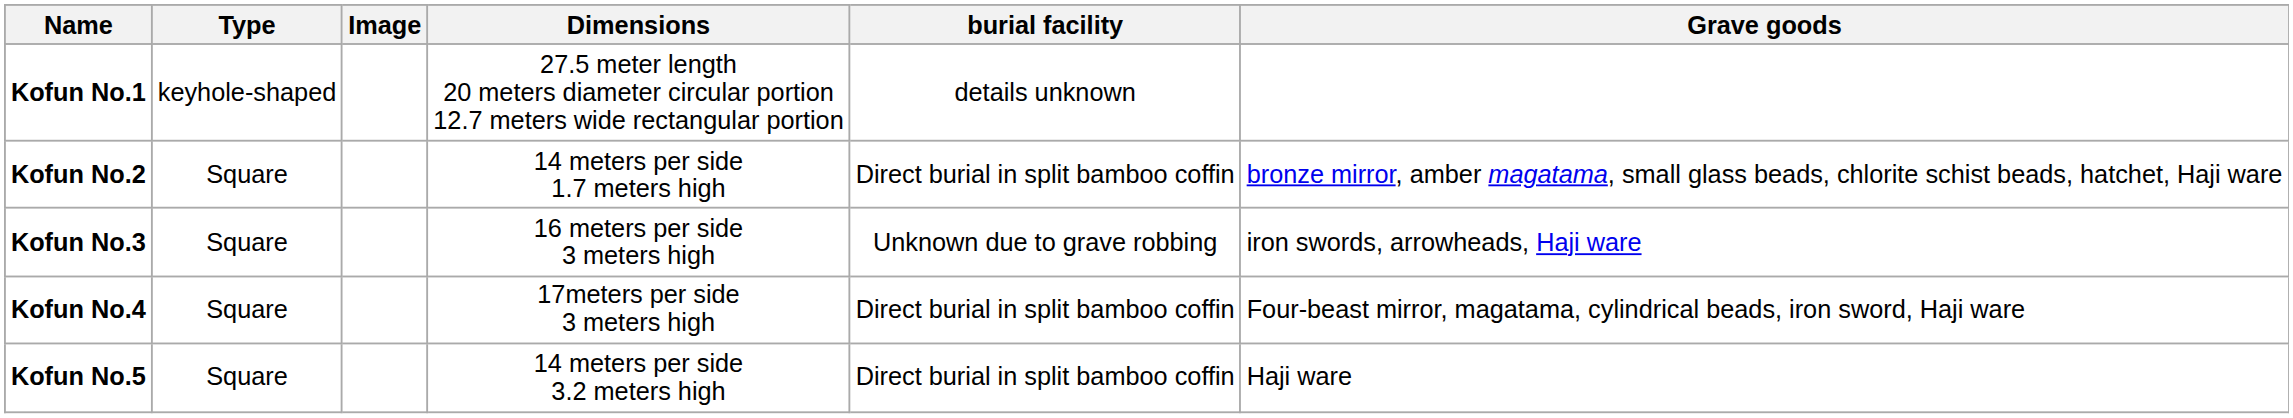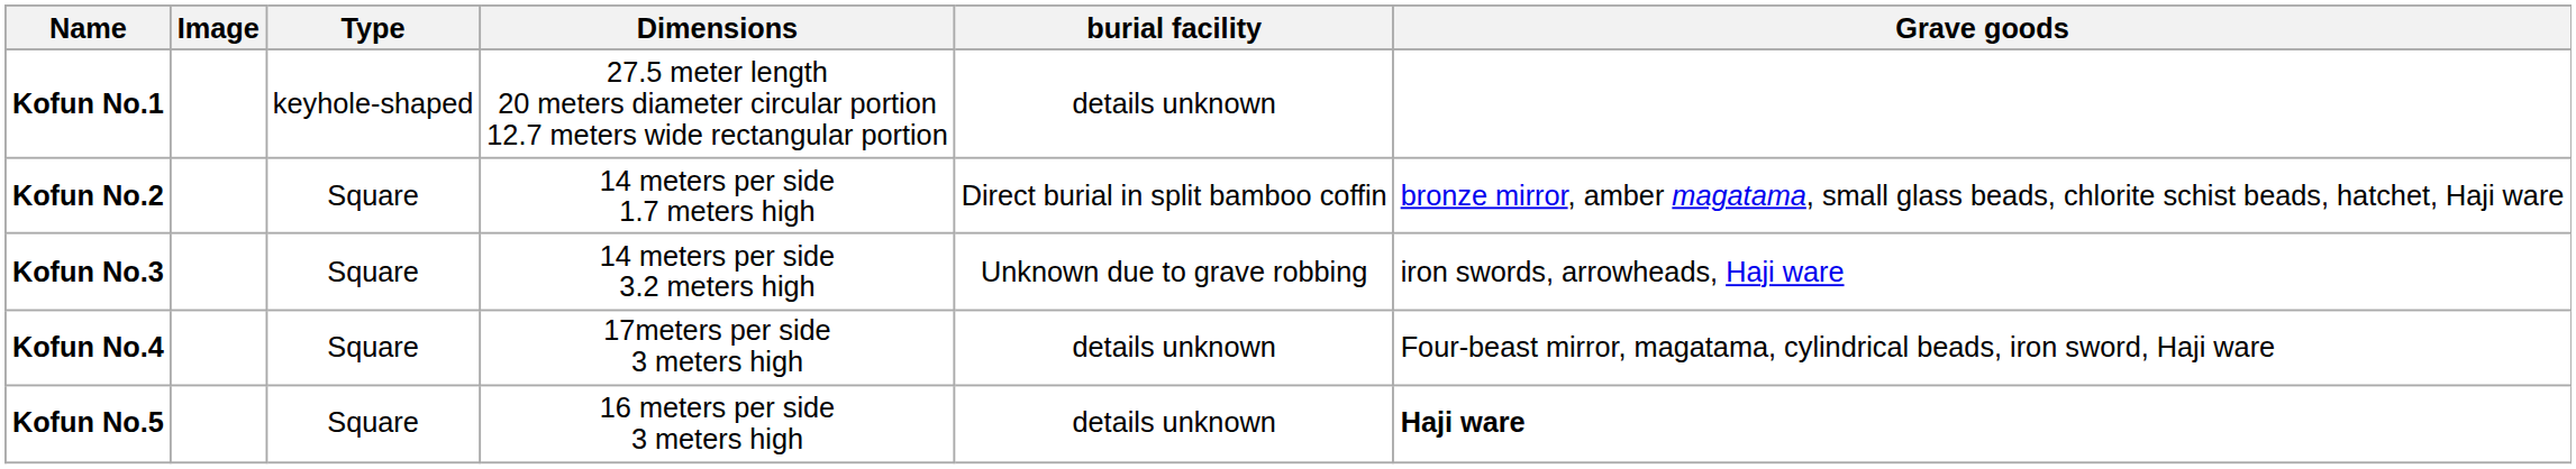 <table class="wikitable" style="text-align:center;background:#ffffff;white-space:nowrap;font-size:85%">
 <tr>
 <th>Name</th>
+<th>Image</th>
 <th>Type</th>
-<th>Image</th>
 <th>Dimensions</th>
 <th>burial facility</th>
 <th>Grave goods</th>
 </tr>
 <tr>
 <td><strong>Kofun No.1</strong></td>
+<td></td>
 <td>keyhole-shaped</td>
-<td></td>
 <td>27.5 meter length<br>20 meters diameter circular portion<br>12.7 meters wide rectangular portion</td>
 <td>details unknown</td>
 <td style="text-align:left"></td>
 </tr>
 <tr>
 <td><strong>Kofun No.2</strong></td>
+<td></td>
 <td>Square</td>
-<td></td>
 <td>14 meters per side<br>1.7 meters high</td>
 <td>Direct burial in split bamboo coffin</td>
 <td style="text-align:left"><a href='#'>bronze mirror</a>, amber <em><a href='#'>magatama</a></em>, small glass beads, chlorite schist beads, hatchet, Haji ware</td>
 </tr>
 <tr>
 <td><strong>Kofun No.3</strong></td>
+<td></td>
 <td>Square</td>
-<td></td>
-<td>16 meters per side<br>3 meters high</td>
+<td>14 meters per side<br>3.2 meters high</td>
 <td>Unknown due to grave robbing</td>
 <td style="text-align:left">iron swords, arrowheads, <a href='#'>Haji ware</a></td>
 </tr>
 <tr>
 <td><strong>Kofun No.4</strong></td>
+<td></td>
 <td>Square</td>
-<td></td>
 <td>17meters per side<br>3 meters high</td>
-<td>Direct burial in split bamboo coffin</td>
+<td>details unknown</td>
 <td style="text-align:left">Four-beast mirror, magatama, cylindrical beads, iron sword, Haji ware</td>
 </tr>
 <tr>
 <td><strong>Kofun No.5</strong></td>
+<td></td>
 <td>Square</td>
-<td></td>
-<td>14 meters per side<br>3.2 meters high</td>
-<td>Direct burial in split bamboo coffin</td>
-<td style="text-align:left">Haji ware</td>
+<td>16 meters per side<br>3 meters high</td>
+<td>details unknown</td>
+<td style="text-align:left"><strong>Haji ware</strong></td>
 </tr>
 </table>
